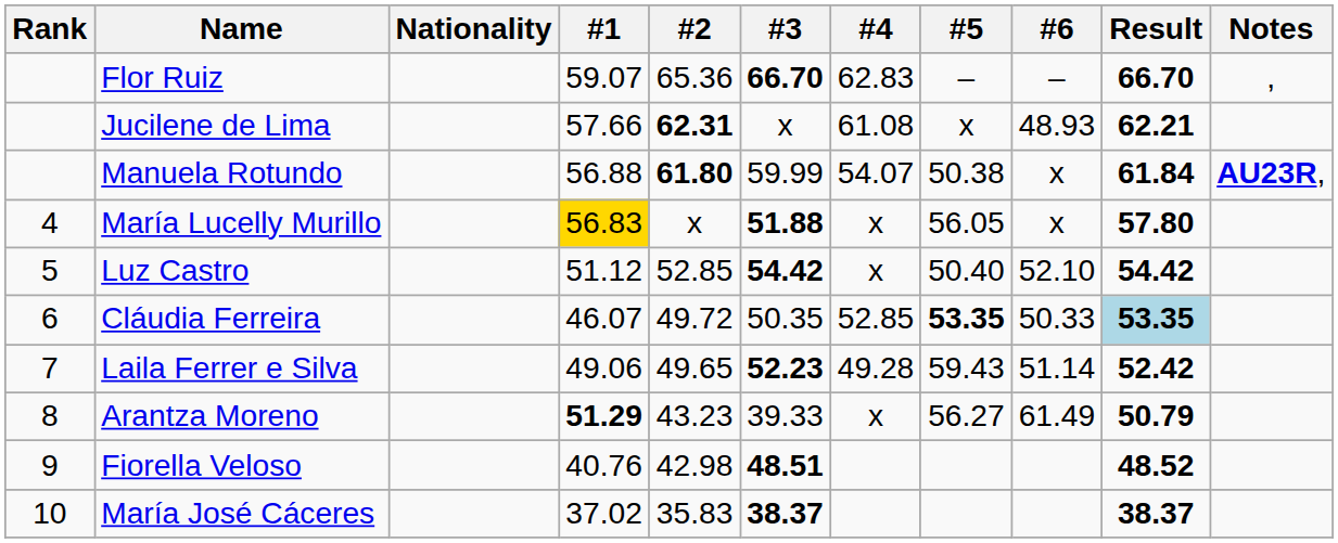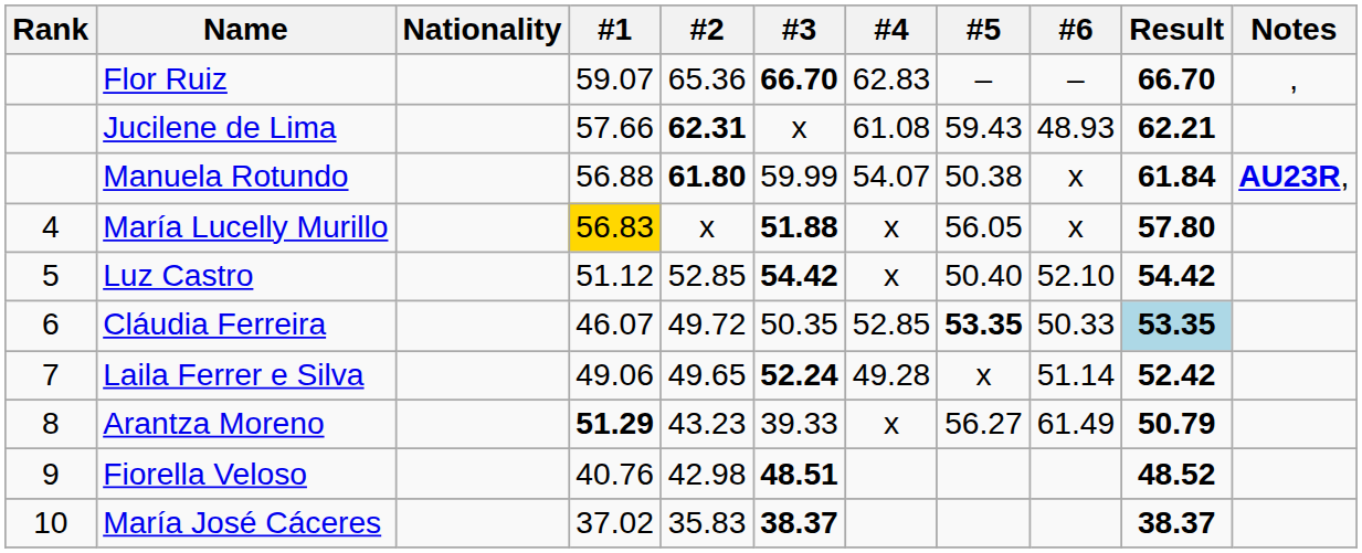 <table class="wikitable sortable" style="text-align:center">
 <tr>
 <th>Rank</th>
 <th>Name</th>
 <th>Nationality</th>
 <th>#1</th>
 <th>#2</th>
 <th>#3</th>
 <th>#4</th>
 <th>#5</th>
 <th>#6</th>
 <th>Result</th>
 <th>Notes</th>
 </tr>
 <tr>
 <td></td>
 <td align=left><a href='#'>Flor Ruiz</a></td>
 <td align=left></td>
 <td>59.07</td>
 <td>65.36</td>
 <td><strong>66.70</strong></td>
 <td>62.83</td>
 <td>–</td>
 <td>–</td>
 <td><strong>66.70</strong></td>
 <td><strong></strong>, <strong></strong></td>
 </tr>
 <tr>
 <td></td>
 <td align=left><a href='#'>Jucilene de Lima</a></td>
 <td align=left></td>
 <td>57.66</td>
 <td><strong>62.31</strong></td>
 <td>x</td>
 <td>61.08</td>
-<td>x</td>
+<td>59.43</td>
 <td>48.93</td>
 <td><strong>62.21</strong></td>
 <td></td>
 </tr>
 <tr>
 <td></td>
 <td align=left><a href='#'>Manuela Rotundo</a></td>
 <td align=left></td>
 <td>56.88</td>
 <td><strong>61.80</strong></td>
 <td>59.99</td>
 <td>54.07</td>
 <td>50.38</td>
 <td>x</td>
 <td><strong>61.84</strong></td>
 <td><strong><a href='#'>AU23R</a></strong>, <strong></strong></td>
 </tr>
 <tr>
 <td>4</td>
 <td align=left><a href='#'>María Lucelly Murillo</a></td>
 <td align=left></td>
 <td style="background: gold;">56.83</td>
 <td>x</td>
 <td><strong>51.88</strong></td>
 <td>x</td>
 <td>56.05</td>
 <td>x</td>
 <td><strong>57.80</strong></td>
 <td></td>
 </tr>
 <tr>
 <td>5</td>
 <td align=left><a href='#'>Luz Castro</a></td>
 <td align=left></td>
 <td>51.12</td>
 <td>52.85</td>
 <td><strong>54.42</strong></td>
 <td>x</td>
 <td>50.40</td>
 <td>52.10</td>
 <td><strong>54.42</strong></td>
 <td></td>
 </tr>
 <tr>
 <td>6</td>
 <td align=left><a href='#'>Cláudia Ferreira</a></td>
 <td align=left></td>
 <td>46.07</td>
 <td>49.72</td>
 <td>50.35</td>
 <td>52.85</td>
 <td><strong>53.35</strong></td>
 <td>50.33</td>
 <td style="background: lightblue;"><strong>53.35</strong></td>
 <td></td>
 </tr>
 <tr>
 <td>7</td>
 <td align=left><a href='#'>Laila Ferrer e Silva</a></td>
 <td align=left></td>
 <td>49.06</td>
 <td>49.65</td>
-<td><strong>52.23</strong></td>
+<td><strong>52.24</strong></td>
 <td>49.28</td>
-<td>59.43</td>
+<td>x</td>
 <td>51.14</td>
 <td><strong>52.42</strong></td>
 <td></td>
 </tr>
 <tr>
 <td>8</td>
 <td align=left><a href='#'>Arantza Moreno</a></td>
 <td align=left></td>
 <td><strong>51.29</strong></td>
 <td>43.23</td>
 <td>39.33</td>
 <td>x</td>
 <td>56.27</td>
 <td>61.49</td>
 <td><strong>50.79</strong></td>
 <td></td>
 </tr>
 <tr>
 <td>9</td>
 <td align=left><a href='#'>Fiorella Veloso</a></td>
 <td align=left></td>
 <td>40.76</td>
 <td>42.98</td>
 <td><strong>48.51</strong></td>
 <td></td>
 <td></td>
 <td></td>
 <td><strong>48.52</strong></td>
 <td></td>
 </tr>
 <tr>
 <td>10</td>
 <td align=left><a href='#'>María José Cáceres</a></td>
 <td align=left></td>
 <td>37.02</td>
 <td>35.83</td>
 <td><strong>38.37</strong></td>
 <td></td>
 <td></td>
 <td></td>
 <td><strong>38.37</strong></td>
 <td></td>
 </tr>
 </table>
